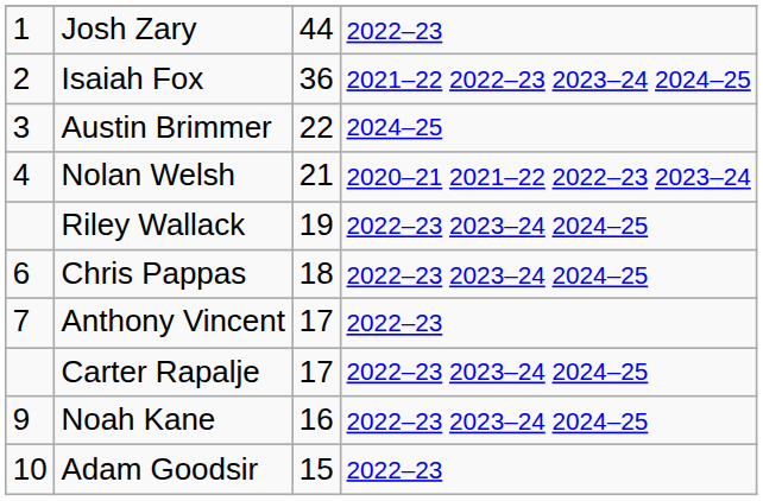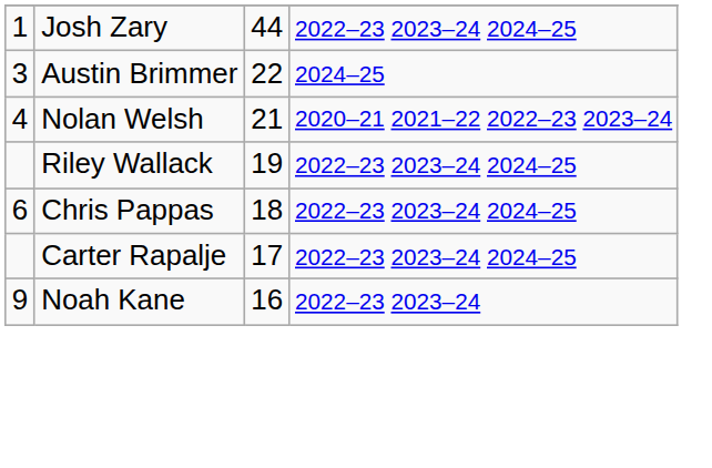 <table class="wikitable">
 <tr>
 </tr>
 <tr>
 <td>1</td>
 <td>Josh Zary</td>
 <td>44</td>
-<td style="font-size:80%;"><a href='#'>2022–23</a></td>
-</tr>
-<tr>
-<td>2</td>
-<td>Isaiah Fox</td>
-<td>36</td>
-<td style="font-size:80%;"><a href='#'>2021–22</a> <a href='#'>2022–23</a> <a href='#'>2023–24</a> <a href='#'>2024–25</a></td>
+<td style="font-size:80%;"><a href='#'>2022–23</a> <a href='#'>2023–24</a> <a href='#'>2024–25</a></td>
 </tr>
 <tr>
 <td>3</td>
 <td>Austin Brimmer</td>
 <td>22</td>
 <td style="font-size:80%;"><a href='#'>2024–25</a></td>
 </tr>
 <tr>
 <td>4</td>
 <td>Nolan Welsh</td>
 <td>21</td>
 <td style="font-size:80%;"><a href='#'>2020–21</a> <a href='#'>2021–22</a> <a href='#'>2022–23</a> <a href='#'>2023–24</a></td>
 </tr>
 <tr>
 <td></td>
 <td>Riley Wallack</td>
 <td>19</td>
 <td style="font-size:80%;"><a href='#'>2022–23</a> <a href='#'>2023–24</a> <a href='#'>2024–25</a></td>
 </tr>
 <tr>
 <td>6</td>
 <td>Chris Pappas</td>
 <td>18</td>
 <td style="font-size:80%;"><a href='#'>2022–23</a> <a href='#'>2023–24</a> <a href='#'>2024–25</a></td>
 </tr>
 <tr>
-<td>7</td>
-<td>Anthony Vincent</td>
-<td>17</td>
-<td style="font-size:80%;"><a href='#'>2022–23</a></td>
-</tr>
-<tr>
 <td></td>
 <td>Carter Rapalje</td>
 <td>17</td>
 <td style="font-size:80%;"><a href='#'>2022–23</a> <a href='#'>2023–24</a> <a href='#'>2024–25</a></td>
 </tr>
 <tr>
 <td>9</td>
 <td>Noah Kane</td>
 <td>16</td>
-<td style="font-size:80%;"><a href='#'>2022–23</a> <a href='#'>2023–24</a> <a href='#'>2024–25</a></td>
-</tr>
-<tr>
-<td>10</td>
-<td>Adam Goodsir</td>
-<td>15</td>
-<td style="font-size:80%;"><a href='#'>2022–23</a></td>
+<td style="font-size:80%;"><a href='#'>2022–23</a> <a href='#'>2023–24</a></td>
 </tr>
 </table>
